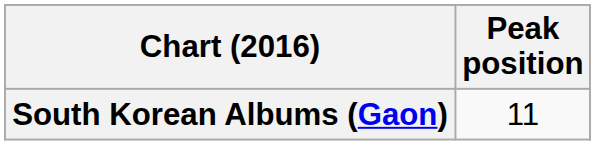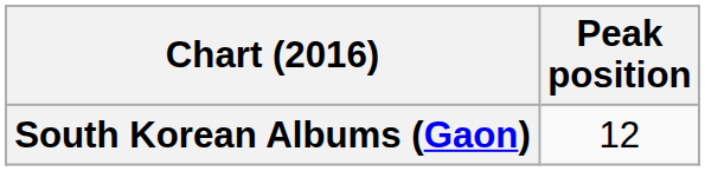 <table class="wikitable plainrowheaders">
 <tr>
 <th>Chart (2016)</th>
 <th>Peak<br>position</th>
 </tr>
 <tr>
 <th scope="row">South Korean Albums (<a href='#'>Gaon</a>)</th>
-<td align="center">11</td>
+<td align="center">12</td>
 </tr>
 </table>
